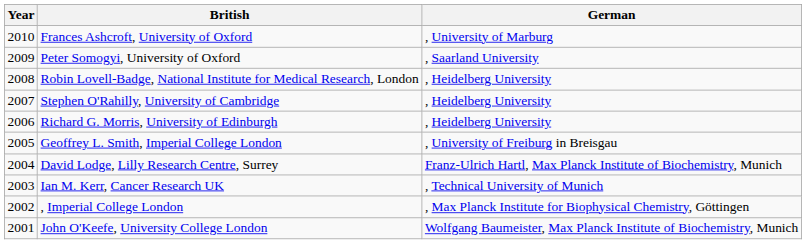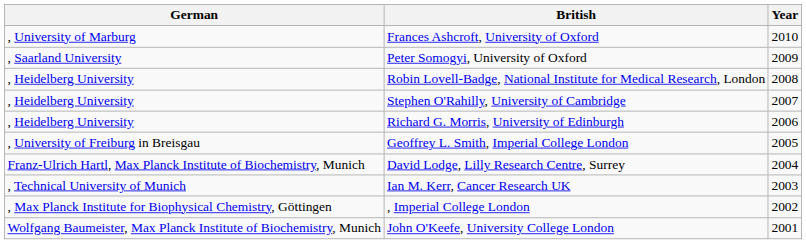 <table class="wikitable">
 <tr>
+<th>German</th>
+<th>British</th>
 <th>Year</th>
-<th>British</th>
-<th>German</th>
 </tr>
 <tr>
+<td>, <a href='#'>University of Marburg</a></td>
+<td><a href='#'>Frances Ashcroft</a>, <a href='#'>University of Oxford</a></td>
 <td>2010</td>
-<td><a href='#'>Frances Ashcroft</a>, <a href='#'>University of Oxford</a></td>
-<td>, <a href='#'>University of Marburg</a></td>
 </tr>
 <tr>
+<td>, <a href='#'>Saarland University</a></td>
+<td><a href='#'>Peter Somogyi</a>, University of Oxford</td>
 <td>2009</td>
-<td><a href='#'>Peter Somogyi</a>, University of Oxford</td>
-<td>, <a href='#'>Saarland University</a></td>
 </tr>
 <tr>
+<td>, <a href='#'>Heidelberg University</a></td>
+<td><a href='#'>Robin Lovell-Badge</a>, <a href='#'>National Institute for Medical Research</a>, London</td>
 <td>2008</td>
-<td><a href='#'>Robin Lovell-Badge</a>, <a href='#'>National Institute for Medical Research</a>, London</td>
-<td>, <a href='#'>Heidelberg University</a></td>
 </tr>
 <tr>
+<td>, <a href='#'>Heidelberg University</a></td>
+<td><a href='#'>Stephen O'Rahilly</a>, <a href='#'>University of Cambridge</a></td>
 <td>2007</td>
-<td><a href='#'>Stephen O'Rahilly</a>, <a href='#'>University of Cambridge</a></td>
-<td>, <a href='#'>Heidelberg University</a></td>
 </tr>
 <tr>
+<td>, <a href='#'>Heidelberg University</a></td>
+<td><a href='#'>Richard G. Morris</a>, <a href='#'>University of Edinburgh</a></td>
 <td>2006</td>
-<td><a href='#'>Richard G. Morris</a>, <a href='#'>University of Edinburgh</a></td>
-<td>, <a href='#'>Heidelberg University</a></td>
 </tr>
 <tr>
+<td>, <a href='#'>University of Freiburg</a> in Breisgau</td>
+<td><a href='#'>Geoffrey L. Smith</a>, <a href='#'>Imperial College London</a></td>
 <td>2005</td>
-<td><a href='#'>Geoffrey L. Smith</a>, <a href='#'>Imperial College London</a></td>
-<td>, <a href='#'>University of Freiburg</a> in Breisgau</td>
 </tr>
 <tr>
+<td><a href='#'>Franz-Ulrich Hartl</a>, <a href='#'>Max Planck Institute of Biochemistry</a>, Munich</td>
+<td><a href='#'>David Lodge</a>, <a href='#'>Lilly Research Centre</a>, Surrey</td>
 <td>2004</td>
-<td><a href='#'>David Lodge</a>, <a href='#'>Lilly Research Centre</a>, Surrey</td>
-<td><a href='#'>Franz-Ulrich Hartl</a>, <a href='#'>Max Planck Institute of Biochemistry</a>, Munich</td>
 </tr>
 <tr>
+<td>, <a href='#'>Technical University of Munich</a></td>
+<td><a href='#'>Ian M. Kerr</a>, <a href='#'>Cancer Research UK</a></td>
 <td>2003</td>
-<td><a href='#'>Ian M. Kerr</a>, <a href='#'>Cancer Research UK</a></td>
-<td>, <a href='#'>Technical University of Munich</a></td>
 </tr>
 <tr>
+<td>, <a href='#'>Max Planck Institute for Biophysical Chemistry</a>, Göttingen</td>
+<td>, <a href='#'>Imperial College London</a></td>
 <td>2002</td>
-<td>, <a href='#'>Imperial College London</a></td>
-<td>, <a href='#'>Max Planck Institute for Biophysical Chemistry</a>, Göttingen</td>
 </tr>
 <tr>
+<td><a href='#'>Wolfgang Baumeister</a>, <a href='#'>Max Planck Institute of Biochemistry</a>, Munich</td>
+<td><a href='#'>John O'Keefe</a>, <a href='#'>University College London</a></td>
 <td>2001</td>
-<td><a href='#'>John O'Keefe</a>, <a href='#'>University College London</a></td>
-<td><a href='#'>Wolfgang Baumeister</a>, <a href='#'>Max Planck Institute of Biochemistry</a>, Munich</td>
 </tr>
 </table>
